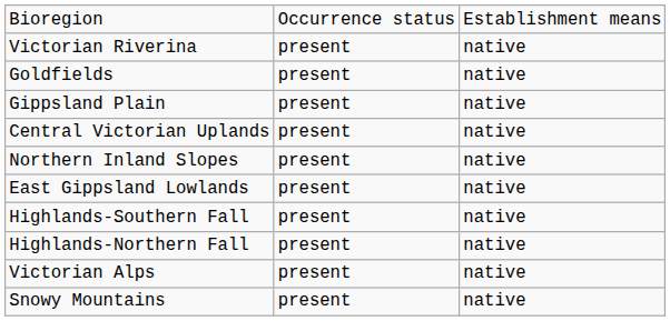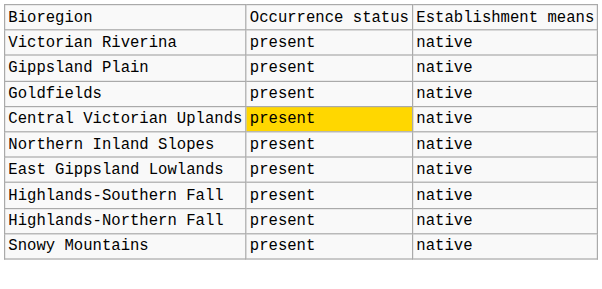 <table class="wikitable">
 <tr>
 <td>Bioregion</td>
 <td>Occurrence status</td>
 <td>Establishment means</td>
 </tr>
 <tr>
 <td>Victorian Riverina</td>
 <td>present</td>
 <td>native</td>
 </tr>
 <tr>
+<td>Gippsland Plain</td>
+<td>present</td>
+<td>native</td>
+</tr>
+<tr>
 <td>Goldfields</td>
 <td>present</td>
 <td>native</td>
 </tr>
 <tr>
-<td>Gippsland Plain</td>
-<td>present</td>
-<td>native</td>
-</tr>
-<tr>
 <td>Central Victorian Uplands</td>
-<td>present</td>
+<td style="background: gold;">present</td>
 <td>native</td>
 </tr>
 <tr>
 <td>Northern Inland Slopes</td>
 <td>present</td>
 <td>native</td>
 </tr>
 <tr>
 <td>East Gippsland Lowlands</td>
 <td>present</td>
 <td>native</td>
 </tr>
 <tr>
 <td>Highlands-Southern Fall</td>
 <td>present</td>
 <td>native</td>
 </tr>
 <tr>
 <td>Highlands-Northern Fall</td>
 <td>present</td>
 <td>native</td>
 </tr>
 <tr>
-<td>Victorian Alps</td>
-<td>present</td>
-<td>native</td>
-</tr>
-<tr>
 <td>Snowy Mountains</td>
 <td>present</td>
 <td>native</td>
 </tr>
 </table>
